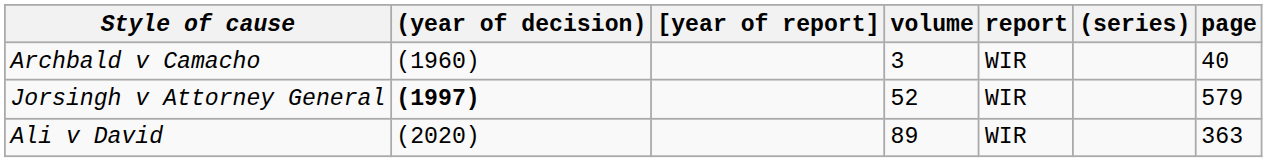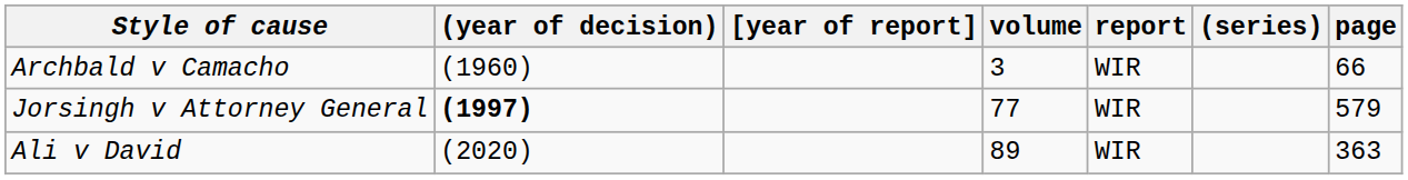 <table class="wikitable">
 <tr>
 <th><em>Style of cause</em></th>
 <th>(year of decision)</th>
 <th>[year of report]</th>
 <th>volume</th>
 <th>report</th>
 <th>(series)</th>
 <th>page</th>
 </tr>
 <tr valign="top">
 <td><em>Archbald v Camacho</em></td>
 <td>(1960)</td>
 <td></td>
 <td>3</td>
 <td>WIR</td>
 <td></td>
-<td>40</td>
+<td>66</td>
 </tr>
 <tr valign="top">
 <td><em>Jorsingh v Attorney General</em></td>
 <td><strong>(1997)</strong></td>
 <td></td>
-<td>52</td>
+<td>77</td>
 <td>WIR</td>
 <td></td>
 <td>579</td>
 </tr>
 <tr valign="top">
 <td><em>Ali v David</em></td>
 <td>(2020)</td>
 <td></td>
 <td>89</td>
 <td>WIR</td>
 <td></td>
 <td>363</td>
 </tr>
 </table>
